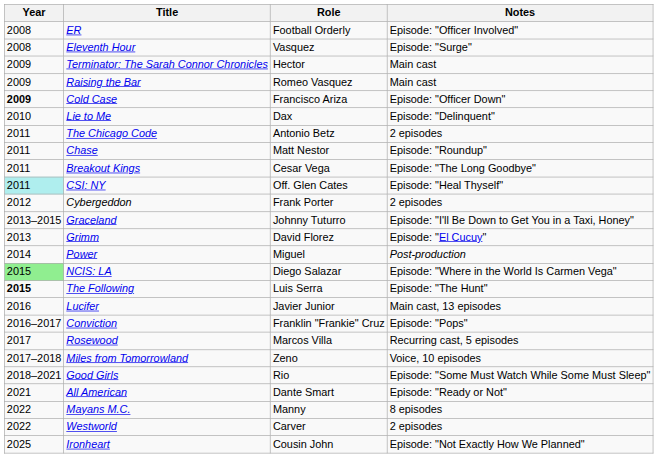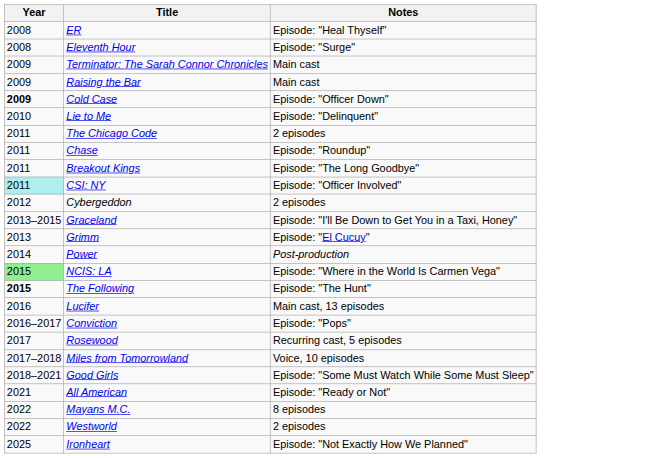 <table class="wikitable sortable">
 <tr>
 <th>Year</th>
 <th>Title</th>
-<th>Role</th>
 <th>Notes</th>
 </tr>
 <tr>
 <td>2008</td>
 <td><em><a href='#'>ER</a></em></td>
-<td>Football Orderly</td>
-<td>Episode: "Officer Involved"</td>
+<td>Episode: "Heal Thyself"</td>
 </tr>
 <tr>
 <td>2008</td>
 <td><em><a href='#'>Eleventh Hour</a></em></td>
-<td>Vasquez</td>
 <td>Episode: "Surge"</td>
 </tr>
 <tr>
 <td>2009</td>
 <td><em><a href='#'>Terminator: The Sarah Connor Chronicles</a></em></td>
-<td>Hector</td>
 <td>Main cast</td>
 </tr>
 <tr>
 <td>2009</td>
 <td><em><a href='#'>Raising the Bar</a></em></td>
-<td>Romeo Vasquez</td>
 <td>Main cast</td>
 </tr>
 <tr>
 <td><strong>2009</strong></td>
 <td><em><a href='#'>Cold Case</a></em></td>
-<td>Francisco Ariza</td>
 <td>Episode: "Officer Down"</td>
 </tr>
 <tr>
 <td>2010</td>
 <td><em><a href='#'>Lie to Me</a></em></td>
-<td>Dax</td>
 <td>Episode: "Delinquent"</td>
 </tr>
 <tr>
 <td>2011</td>
 <td><em><a href='#'>The Chicago Code</a></em></td>
-<td>Antonio Betz</td>
 <td>2 episodes</td>
 </tr>
 <tr>
 <td>2011</td>
 <td><em><a href='#'>Chase</a></em></td>
-<td>Matt Nestor</td>
 <td>Episode: "Roundup"</td>
 </tr>
 <tr>
 <td>2011</td>
 <td><em><a href='#'>Breakout Kings</a></em></td>
-<td>Cesar Vega</td>
 <td>Episode: "The Long Goodbye"</td>
 </tr>
 <tr>
 <td style="background: paleturquoise;">2011</td>
 <td><em><a href='#'>CSI: NY</a></em></td>
-<td>Off. Glen Cates</td>
-<td>Episode: "Heal Thyself"</td>
+<td>Episode: "Officer Involved"</td>
 </tr>
 <tr>
 <td>2012</td>
 <td><em>Cybergeddon</em></td>
-<td>Frank Porter</td>
 <td>2 episodes</td>
 </tr>
 <tr>
 <td>2013–2015</td>
 <td><em><a href='#'>Graceland</a></em></td>
-<td>Johnny Tuturro</td>
 <td>Episode: "I'll Be Down to Get You in a Taxi, Honey"</td>
 </tr>
 <tr>
 <td>2013</td>
 <td><em><a href='#'>Grimm</a></em></td>
-<td>David Florez</td>
 <td>Episode: "<a href='#'>El Cucuy</a>"</td>
 </tr>
 <tr>
 <td>2014</td>
 <td><em><a href='#'>Power</a></em></td>
-<td>Miguel</td>
 <td><em>Post-production</em></td>
 </tr>
 <tr>
 <td style="background: lightgreen;">2015</td>
 <td><em><a href='#'>NCIS: LA</a></em></td>
-<td>Diego Salazar</td>
 <td>Episode: "Where in the World Is Carmen Vega"</td>
 </tr>
 <tr>
 <td><strong>2015</strong></td>
 <td><em><a href='#'>The Following</a></em></td>
-<td>Luis Serra</td>
 <td>Episode: "The Hunt"</td>
 </tr>
 <tr>
 <td>2016</td>
 <td><em><a href='#'>Lucifer</a></em></td>
-<td>Javier Junior</td>
 <td>Main cast, 13 episodes</td>
 </tr>
 <tr>
 <td>2016–2017</td>
 <td><em><a href='#'>Conviction</a></em></td>
-<td>Franklin "Frankie" Cruz</td>
 <td>Episode: "Pops"</td>
 </tr>
 <tr>
 <td>2017</td>
 <td><em><a href='#'>Rosewood</a></em></td>
-<td>Marcos Villa</td>
 <td>Recurring cast, 5 episodes</td>
 </tr>
 <tr>
 <td>2017–2018</td>
 <td><em><a href='#'>Miles from Tomorrowland</a></em></td>
-<td>Zeno</td>
 <td>Voice, 10 episodes</td>
 </tr>
 <tr>
 <td>2018–2021</td>
 <td><a href='#'><em>Good Girls</em></a></td>
-<td>Rio</td>
 <td>Episode: "Some Must Watch While Some Must Sleep"</td>
 </tr>
 <tr>
 <td>2021</td>
 <td><a href='#'><em>All American</em></a></td>
-<td>Dante Smart</td>
 <td>Episode: "Ready or Not"</td>
 </tr>
 <tr>
 <td>2022</td>
 <td><em><a href='#'>Mayans M.C.</a></em></td>
-<td>Manny</td>
 <td>8 episodes</td>
 </tr>
 <tr>
 <td>2022</td>
 <td><em><a href='#'>Westworld</a></em></td>
-<td>Carver</td>
 <td>2 episodes</td>
 </tr>
 <tr>
 <td>2025</td>
 <td><em><a href='#'>Ironheart</a></em></td>
-<td>Cousin John</td>
 <td>Episode: "Not Exactly How We Planned"</td>
 </tr>
 </table>
